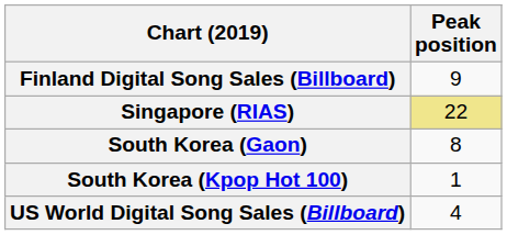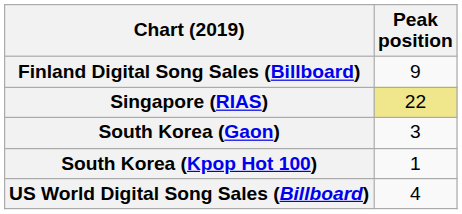 <table class="wikitable plainrowheaders" style="text-align:center">
 <tr>
 <th scope="col">Chart (2019)</th>
 <th scope="col">Peak<br>position</th>
 </tr>
 <tr>
 <th scope="row">Finland Digital Song Sales (<a href='#'>Billboard</a>)</th>
 <td>9</td>
 </tr>
 <tr>
 <th scope="row">Singapore (<a href='#'>RIAS</a>)</th>
 <td style="background: khaki;">22</td>
 </tr>
 <tr>
 <th scope="row">South Korea (<a href='#'>Gaon</a>)</th>
-<td>8</td>
+<td>3</td>
 </tr>
 <tr>
 <th scope="row">South Korea (<a href='#'>Kpop Hot 100</a>)</th>
 <td>1</td>
 </tr>
 <tr>
 <th scope="row">US World Digital Song Sales (<em><a href='#'>Billboard</a></em>)</th>
 <td>4</td>
 </tr>
 </table>
